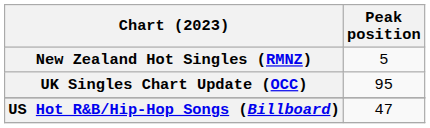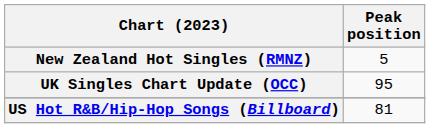 <table class="wikitable sortable plainrowheaders" style="text-align:center">
 <tr>
 <th scope="col">Chart (2023)</th>
 <th scope="col">Peak<br>position</th>
 </tr>
 <tr>
 <th scope="row">New Zealand Hot Singles (<a href='#'>RMNZ</a>)</th>
 <td>5</td>
 </tr>
 <tr>
 <th scope="row">UK Singles Chart Update (<a href='#'>OCC</a>)</th>
 <td>95</td>
 </tr>
 <tr>
 </tr>
 <tr>
 <th scope="row">US <a href='#'>Hot R&B/Hip-Hop Songs</a> (<em><a href='#'>Billboard</a></em>)</th>
-<td>47</td>
+<td>81</td>
 </tr>
 <tr>
 </tr>
 </table>
